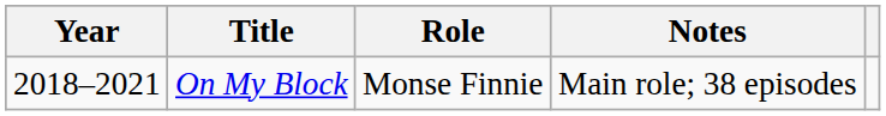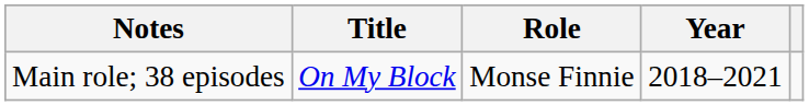 <table class="wikitable sortable">
 <tr>
-<th>Year</th>
+<th>Notes</th>
 <th>Title</th>
 <th>Role</th>
-<th>Notes</th>
+<th>Year</th>
 <th></th>
 </tr>
 <tr>
-<td>2018–2021</td>
+<td>Main role; 38 episodes</td>
 <td><a href='#'><em>On My Block</em></a></td>
 <td>Monse Finnie</td>
-<td>Main role; 38 episodes</td>
+<td>2018–2021</td>
 <td></td>
 </tr>
 </table>
